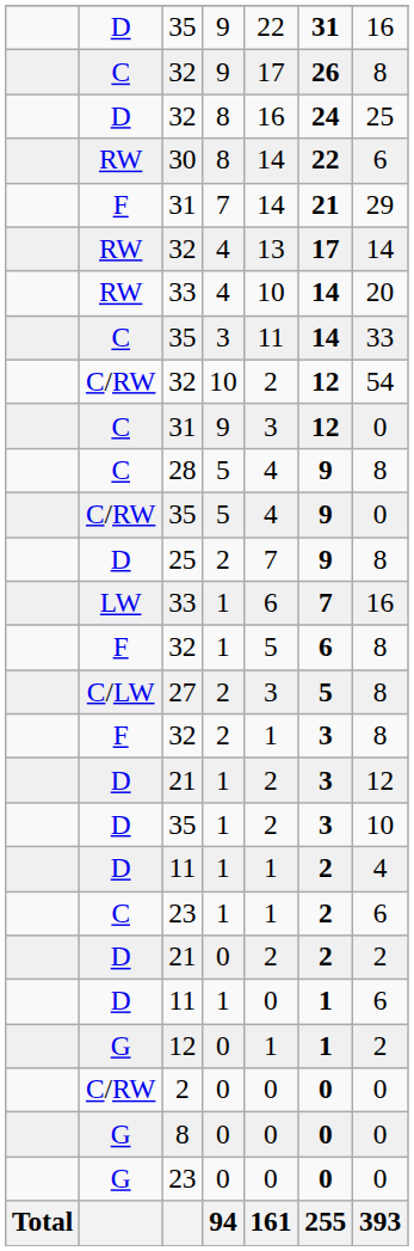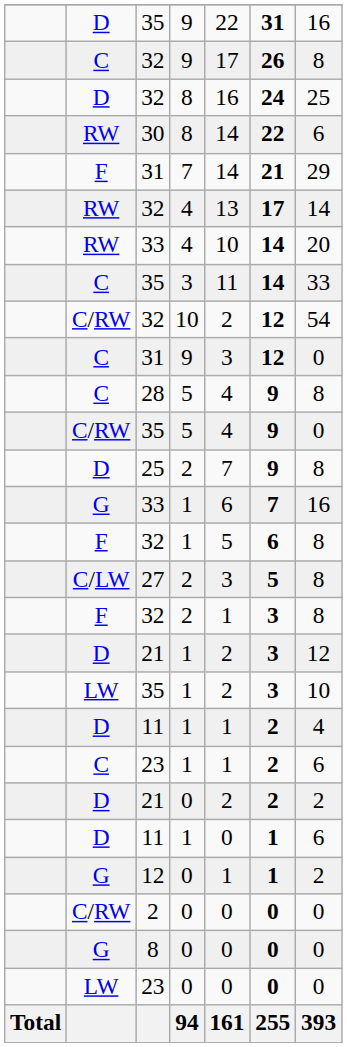 <table class="wikitable sortable">
 <tr align="center">
 </tr>
 <tr align="center" bgcolor="">
 <td></td>
 <td><a href='#'>D</a></td>
 <td>35</td>
 <td>9</td>
 <td>22</td>
 <td><strong>31</strong></td>
 <td>16</td>
 </tr>
 <tr align="center" bgcolor="f0f0f0">
 <td></td>
 <td><a href='#'>C</a></td>
 <td>32</td>
 <td>9</td>
 <td>17</td>
 <td><strong>26</strong></td>
 <td>8</td>
 </tr>
 <tr align="center" bgcolor="">
 <td></td>
 <td><a href='#'>D</a></td>
 <td>32</td>
 <td>8</td>
 <td>16</td>
 <td><strong>24</strong></td>
 <td>25</td>
 </tr>
 <tr align="center" bgcolor="f0f0f0">
 <td></td>
 <td><a href='#'>RW</a></td>
 <td>30</td>
 <td>8</td>
 <td>14</td>
 <td><strong>22</strong></td>
 <td>6</td>
 </tr>
 <tr align="center" bgcolor="">
 <td></td>
 <td><a href='#'>F</a></td>
 <td>31</td>
 <td>7</td>
 <td>14</td>
 <td><strong>21</strong></td>
 <td>29</td>
 </tr>
 <tr align="center" bgcolor="f0f0f0">
 <td></td>
 <td><a href='#'>RW</a></td>
 <td>32</td>
 <td>4</td>
 <td>13</td>
 <td><strong>17</strong></td>
 <td>14</td>
 </tr>
 <tr align="center" bgcolor="">
 <td></td>
 <td><a href='#'>RW</a></td>
 <td>33</td>
 <td>4</td>
 <td>10</td>
 <td><strong>14</strong></td>
 <td>20</td>
 </tr>
 <tr align="center" bgcolor="f0f0f0">
 <td></td>
 <td><a href='#'>C</a></td>
 <td>35</td>
 <td>3</td>
 <td>11</td>
 <td><strong>14</strong></td>
 <td>33</td>
 </tr>
 <tr align="center" bgcolor="">
 <td></td>
 <td><a href='#'>C</a>/<a href='#'>RW</a></td>
 <td>32</td>
 <td>10</td>
 <td>2</td>
 <td><strong>12</strong></td>
 <td>54</td>
 </tr>
 <tr align="center" bgcolor="f0f0f0">
 <td></td>
 <td><a href='#'>C</a></td>
 <td>31</td>
 <td>9</td>
 <td>3</td>
 <td><strong>12</strong></td>
 <td>0</td>
 </tr>
 <tr align="center" bgcolor="">
 <td></td>
 <td><a href='#'>C</a></td>
 <td>28</td>
 <td>5</td>
 <td>4</td>
 <td><strong>9</strong></td>
 <td>8</td>
 </tr>
 <tr align="center" bgcolor="f0f0f0">
 <td></td>
 <td><a href='#'>C</a>/<a href='#'>RW</a></td>
 <td>35</td>
 <td>5</td>
 <td>4</td>
 <td><strong>9</strong></td>
 <td>0</td>
 </tr>
 <tr align="center" bgcolor="">
 <td></td>
 <td><a href='#'>D</a></td>
 <td>25</td>
 <td>2</td>
 <td>7</td>
 <td><strong>9</strong></td>
 <td>8</td>
 </tr>
 <tr align="center" bgcolor="f0f0f0">
 <td></td>
-<td><a href='#'>LW</a></td>
+<td><a href='#'>G</a></td>
 <td>33</td>
 <td>1</td>
 <td>6</td>
 <td><strong>7</strong></td>
 <td>16</td>
 </tr>
 <tr align="center" bgcolor="">
 <td></td>
 <td><a href='#'>F</a></td>
 <td>32</td>
 <td>1</td>
 <td>5</td>
 <td><strong>6</strong></td>
 <td>8</td>
 </tr>
 <tr align="center" bgcolor="f0f0f0">
 <td></td>
 <td><a href='#'>C</a>/<a href='#'>LW</a></td>
 <td>27</td>
 <td>2</td>
 <td>3</td>
 <td><strong>5</strong></td>
 <td>8</td>
 </tr>
 <tr align="center" bgcolor="">
 <td></td>
 <td><a href='#'>F</a></td>
 <td>32</td>
 <td>2</td>
 <td>1</td>
 <td><strong>3</strong></td>
 <td>8</td>
 </tr>
 <tr align="center" bgcolor="f0f0f0">
 <td></td>
 <td><a href='#'>D</a></td>
 <td>21</td>
 <td>1</td>
 <td>2</td>
 <td><strong>3</strong></td>
 <td>12</td>
 </tr>
 <tr align="center" bgcolor="">
 <td></td>
-<td><a href='#'>D</a></td>
+<td><a href='#'>LW</a></td>
 <td>35</td>
 <td>1</td>
 <td>2</td>
 <td><strong>3</strong></td>
 <td>10</td>
 </tr>
 <tr align="center" bgcolor="f0f0f0">
 <td></td>
 <td><a href='#'>D</a></td>
 <td>11</td>
 <td>1</td>
 <td>1</td>
 <td><strong>2</strong></td>
 <td>4</td>
 </tr>
 <tr align="center" bgcolor="">
 <td></td>
 <td><a href='#'>C</a></td>
 <td>23</td>
 <td>1</td>
 <td>1</td>
 <td><strong>2</strong></td>
 <td>6</td>
 </tr>
 <tr align="center" bgcolor="f0f0f0">
 <td></td>
 <td><a href='#'>D</a></td>
 <td>21</td>
 <td>0</td>
 <td>2</td>
 <td><strong>2</strong></td>
 <td>2</td>
 </tr>
 <tr align="center" bgcolor="">
 <td></td>
 <td><a href='#'>D</a></td>
 <td>11</td>
 <td>1</td>
 <td>0</td>
 <td><strong>1</strong></td>
 <td>6</td>
 </tr>
 <tr align="center" bgcolor="f0f0f0">
 <td></td>
 <td><a href='#'>G</a></td>
 <td>12</td>
 <td>0</td>
 <td>1</td>
 <td><strong>1</strong></td>
 <td>2</td>
 </tr>
 <tr align="center" bgcolor="">
 <td></td>
 <td><a href='#'>C</a>/<a href='#'>RW</a></td>
 <td>2</td>
 <td>0</td>
 <td>0</td>
 <td><strong>0</strong></td>
 <td>0</td>
 </tr>
 <tr align="center" bgcolor="f0f0f0">
 <td></td>
 <td><a href='#'>G</a></td>
 <td>8</td>
 <td>0</td>
 <td>0</td>
 <td><strong>0</strong></td>
 <td>0</td>
 </tr>
 <tr align="center" bgcolor="">
 <td></td>
-<td><a href='#'>G</a></td>
+<td><a href='#'>LW</a></td>
 <td>23</td>
 <td>0</td>
 <td>0</td>
 <td><strong>0</strong></td>
 <td>0</td>
 </tr>
 <tr>
 <th>Total</th>
 <th></th>
 <th></th>
 <th>94</th>
 <th>161</th>
 <th>255</th>
 <th>393</th>
 </tr>
 </table>
